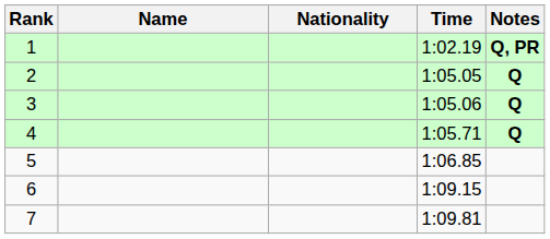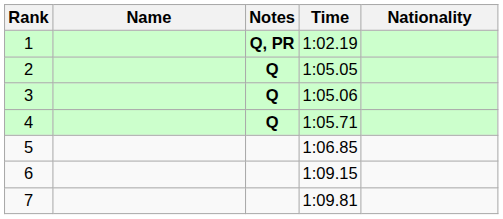 <table class="wikitable sortable" style="text-align:center">
 <tr>
 <th>Rank</th>
 <th style="width:180px">Name</th>
+<th>Notes</th>
+<th>Time</th>
 <th style="width:125px">Nationality</th>
-<th>Time</th>
-<th>Notes</th>
 </tr>
 <tr style="background:#cfc;">
 <td>1</td>
 <td style="text-align:left;"></td>
+<td><strong>Q, PR</strong></td>
+<td>1:02.19</td>
 <td style="text-align:left;"></td>
-<td>1:02.19</td>
-<td><strong>Q, PR</strong></td>
 </tr>
 <tr style="background:#cfc;">
 <td>2</td>
 <td style="text-align:left;"></td>
+<td><strong>Q</strong></td>
+<td>1:05.05</td>
 <td style="text-align:left;"></td>
-<td>1:05.05</td>
-<td><strong>Q</strong></td>
 </tr>
 <tr style="background:#cfc;">
 <td>3</td>
 <td style="text-align:left;"></td>
+<td><strong>Q</strong></td>
+<td>1:05.06</td>
 <td style="text-align:left;"></td>
-<td>1:05.06</td>
-<td><strong>Q</strong></td>
 </tr>
 <tr style="background:#cfc;">
 <td>4</td>
 <td style="text-align:left;"></td>
+<td><strong>Q</strong></td>
+<td>1:05.71</td>
 <td style="text-align:left;"></td>
-<td>1:05.71</td>
-<td><strong>Q</strong></td>
 </tr>
 <tr>
 <td>5</td>
 <td style="text-align:left;"></td>
+<td></td>
+<td>1:06.85</td>
 <td style="text-align:left;"></td>
-<td>1:06.85</td>
-<td></td>
 </tr>
 <tr>
 <td>6</td>
 <td style="text-align:left;"></td>
+<td></td>
+<td>1:09.15</td>
 <td style="text-align:left;"></td>
-<td>1:09.15</td>
-<td></td>
 </tr>
 <tr>
 <td>7</td>
 <td style="text-align:left;"></td>
+<td></td>
+<td>1:09.81</td>
 <td style="text-align:left;"></td>
-<td>1:09.81</td>
-<td></td>
 </tr>
 </table>
